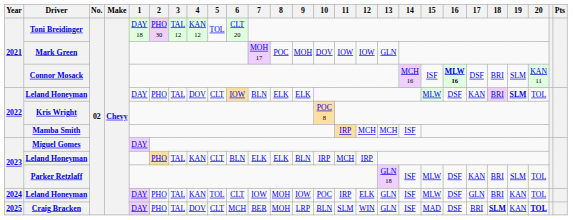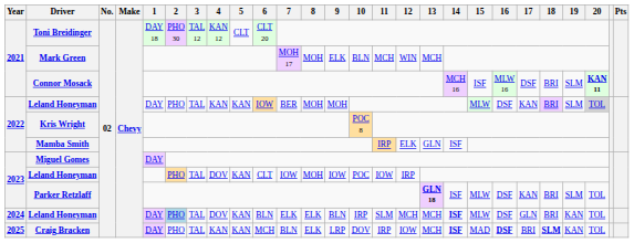 <table class="wikitable" style="text-align:center; font-size:75%">
 <tr>
 <th>Year</th>
 <th>Driver</th>
 <th>No.</th>
 <th>Make</th>
 <th>1</th>
 <th>2</th>
 <th>3</th>
 <th>4</th>
 <th>5</th>
 <th>6</th>
 <th>7</th>
 <th>8</th>
 <th>9</th>
 <th>10</th>
 <th>11</th>
 <th>12</th>
 <th>13</th>
 <th>14</th>
 <th>15</th>
 <th>16</th>
 <th>17</th>
 <th>18</th>
 <th>19</th>
 <th>20</th>
 <th></th>
 <th>Pts</th>
 </tr>
 <tr>
 <th rowspan=3><a href='#'>2021</a></th>
 <th><a href='#'>Toni Breidinger</a></th>
 <th rowspan=11>02</th>
 <th rowspan=11><a href='#'>Chevy</a></th>
 <td style="background:#DFFFDF;"><a href='#'>DAY</a><br><small>18</small></td>
 <td style="background:#EFCFFF;"><a href='#'>PHO</a><br><small>30</small></td>
 <td style="background:#DFFFDF;"><a href='#'>TAL</a><br><small>12</small></td>
 <td style="background:#DFFFDF;"><a href='#'>KAN</a><br><small>12</small></td>
-<td><a href='#'>TOL</a></td>
+<td><a href='#'>CLT</a></td>
 <td style="background:#DFFFDF;"><a href='#'>CLT</a><br><small>20</small></td>
 <td colspan=14></td>
 <th rowspan=3></th>
 <th rowspan=3></th>
 </tr>
 <tr>
 <th><a href='#'>Mark Green</a></th>
 <td colspan=6></td>
 <td style="background:#EFCFFF;"><a href='#'>MOH</a><br><small>17</small></td>
-<td><a href='#'>POC</a></td>
 <td><a href='#'>MOH</a></td>
-<td><a href='#'>DOV</a></td>
-<td><a href='#'>IOW</a></td>
-<td><a href='#'>IOW</a></td>
-<td><a href='#'>GLN</a></td>
+<td><a href='#'>ELK</a></td>
+<td><a href='#'>BLN</a></td>
+<td><a href='#'>MCH</a></td>
+<td><a href='#'>WIN</a></td>
+<td><a href='#'>MCH</a></td>
 <td colspan=7></td>
 </tr>
 <tr>
 <th><a href='#'>Connor Mosack</a></th>
 <td colspan=13></td>
 <td style="background:#EFCFFF;"><a href='#'>MCH</a><br><small>16</small></td>
 <td><a href='#'>ISF</a></td>
-<td style="background:#DFFFDF;"><strong><a href='#'>MLW</a><br><small>16</small></strong></td>
+<td style="background:#DFFFDF;"><a href='#'>MLW</a><br><small>16</small></td>
 <td><a href='#'>DSF</a></td>
 <td><a href='#'>BRI</a></td>
 <td><a href='#'>SLM</a></td>
-<td style="background:#DFFFDF;"><a href='#'>KAN</a><br><small>11</small></td>
+<td style="background:#DFFFDF;"><strong><a href='#'>KAN</a><br><small>11</small></strong></td>
 </tr>
 <tr>
 <th rowspan=3><a href='#'>2022</a></th>
 <th><a href='#'>Leland Honeyman</a></th>
 <td><a href='#'>DAY</a></td>
 <td><a href='#'>PHO</a></td>
 <td><a href='#'>TAL</a></td>
-<td><a href='#'>DOV</a></td>
-<td><a href='#'>CLT</a></td>
+<td><a href='#'>KAN</a></td>
+<td><a href='#'>KAN</a></td>
 <td style="background:#FFDF9F;"><a href='#'>IOW</a><br></td>
-<td><a href='#'>BLN</a></td>
-<td><a href='#'>ELK</a></td>
-<td><a href='#'>ELK</a></td>
+<td><a href='#'>BER</a></td>
+<td><a href='#'>MOH</a></td>
+<td><a href='#'>MOH</a></td>
 <td colspan=5></td>
 <td style="background:#DFFFDF;"><a href='#'>MLW</a><br></td>
 <td><a href='#'>DSF</a></td>
 <td><a href='#'>KAN</a></td>
 <td style="background:#EFCFFF;"><a href='#'>BRI</a><br></td>
-<td><strong><a href='#'>SLM</a></strong></td>
-<td><a href='#'>TOL</a></td>
+<td><a href='#'>SLM</a></td>
+<td style="background: lightgrey;"><a href='#'>TOL</a></td>
 <th rowspan=3></th>
 <th rowspan=3></th>
 </tr>
 <tr>
 <th><a href='#'>Kris Wright</a></th>
 <td colspan=9></td>
 <td style="background:#FFDF9F;"><a href='#'>POC</a><br><small>8</small></td>
 <td colspan=10></td>
 </tr>
 <tr>
 <th><a href='#'>Mamba Smith</a></th>
 <td colspan=10></td>
 <td style="background:#FFDF9F;"><a href='#'>IRP</a><br></td>
-<td><a href='#'>MCH</a></td>
-<td><a href='#'>MCH</a></td>
+<td><a href='#'>ELK</a></td>
+<td><a href='#'>GLN</a></td>
 <td><a href='#'>ISF</a></td>
 <td colspan=6></td>
 </tr>
 <tr>
 <th rowspan=3><a href='#'>2023</a></th>
 <th><a href='#'>Miguel Gomes</a></th>
 <td style="background:#EFCFFF;"><a href='#'>DAY</a><br></td>
 <td colspan=19></td>
 <th rowspan=3></th>
 <th rowspan=3></th>
 </tr>
 <tr>
 <th><a href='#'>Leland Honeyman</a></th>
 <td></td>
 <td style="background:#FFDF9F;"><a href='#'>PHO</a><br></td>
 <td><a href='#'>TAL</a></td>
+<td><a href='#'>DOV</a></td>
 <td><a href='#'>KAN</a></td>
 <td><a href='#'>CLT</a></td>
-<td><a href='#'>BLN</a></td>
-<td><a href='#'>ELK</a></td>
-<td><a href='#'>ELK</a></td>
-<td><a href='#'>BLN</a></td>
-<td><a href='#'>IRP</a></td>
-<td><a href='#'>MCH</a></td>
+<td><a href='#'>IOW</a></td>
+<td><a href='#'>MOH</a></td>
+<td><a href='#'>IOW</a></td>
+<td><a href='#'>POC</a></td>
+<td><a href='#'>IOW</a></td>
 <td><a href='#'>IRP</a></td>
 <td colspan=8></td>
 </tr>
 <tr>
 <th><a href='#'>Parker Retzlaff</a></th>
 <td colspan=12></td>
-<td style="background:#EFCFFF;"><a href='#'>GLN</a><br><small>18</small></td>
+<td style="background:#EFCFFF;"><strong><a href='#'>GLN</a><br><small>18</small></strong></td>
 <td><a href='#'>ISF</a></td>
 <td><a href='#'>MLW</a></td>
 <td><a href='#'>DSF</a></td>
 <td><a href='#'>KAN</a></td>
 <td><a href='#'>BRI</a></td>
 <td><a href='#'>SLM</a></td>
 <td><a href='#'>TOL</a></td>
 </tr>
 <tr>
 <th><a href='#'>2024</a></th>
 <th><a href='#'>Leland Honeyman</a></th>
 <td style="background:#EFCFFF;"><a href='#'>DAY</a><br></td>
-<td><a href='#'>PHO</a></td>
+<td style="background: lightblue;"><a href='#'>PHO</a></td>
 <td><a href='#'>TAL</a></td>
+<td><a href='#'>DOV</a></td>
 <td><a href='#'>KAN</a></td>
-<td><a href='#'>TOL</a></td>
-<td><a href='#'>CLT</a></td>
-<td><a href='#'>IOW</a></td>
-<td><a href='#'>MOH</a></td>
-<td><a href='#'>IOW</a></td>
-<td><a href='#'>POC</a></td>
+<td><a href='#'>BLN</a></td>
+<td><a href='#'>ELK</a></td>
+<td><a href='#'>ELK</a></td>
+<td><a href='#'>BLN</a></td>
 <td><a href='#'>IRP</a></td>
-<td><a href='#'>ELK</a></td>
-<td><a href='#'>GLN</a></td>
-<td><a href='#'>ISF</a></td>
+<td><a href='#'>SLM</a></td>
+<td><a href='#'>MCH</a></td>
+<td><a href='#'>MCH</a></td>
+<td><strong><a href='#'>ISF</a></strong></td>
 <td><a href='#'>MLW</a></td>
 <td><a href='#'>DSF</a></td>
 <td><a href='#'>GLN</a></td>
 <td><a href='#'>BRI</a></td>
 <td><a href='#'>KAN</a></td>
 <td><a href='#'>TOL</a></td>
 <th></th>
 <th></th>
 </tr>
 <tr>
 <th><a href='#'>2025</a></th>
 <th><a href='#'>Craig Bracken</a></th>
 <td style="background:#EFCFFF;"><a href='#'>DAY</a><br></td>
 <td><a href='#'>PHO</a></td>
 <td><a href='#'>TAL</a></td>
+<td><a href='#'>KAN</a></td>
+<td><a href='#'>KAN</a></td>
+<td><a href='#'>MCH</a></td>
+<td><a href='#'>BLN</a></td>
+<td><a href='#'>ELK</a></td>
+<td><a href='#'>LRP</a></td>
 <td><a href='#'>DOV</a></td>
-<td><a href='#'>CLT</a></td>
+<td><a href='#'>IRP</a></td>
+<td><a href='#'>IOW</a></td>
 <td><a href='#'>MCH</a></td>
-<td><a href='#'>BER</a></td>
-<td><a href='#'>MOH</a></td>
-<td><a href='#'>LRP</a></td>
-<td><a href='#'>BLN</a></td>
-<td><a href='#'>SLM</a></td>
-<td><a href='#'>WIN</a></td>
-<td><a href='#'>GLN</a></td>
-<td><a href='#'>ISF</a></td>
+<td><strong><a href='#'>ISF</a></strong></td>
 <td><a href='#'>MAD</a></td>
-<td><a href='#'>DSF</a></td>
+<td><strong><a href='#'>DSF</a></strong></td>
 <td><a href='#'>BRI</a></td>
 <td><strong><a href='#'>SLM</a></strong></td>
 <td><a href='#'>KAN</a></td>
-<td><strong><a href='#'>TOL</a></strong></td>
+<td><a href='#'>TOL</a></td>
 <th></th>
 <th></th>
 </tr>
 </table>
